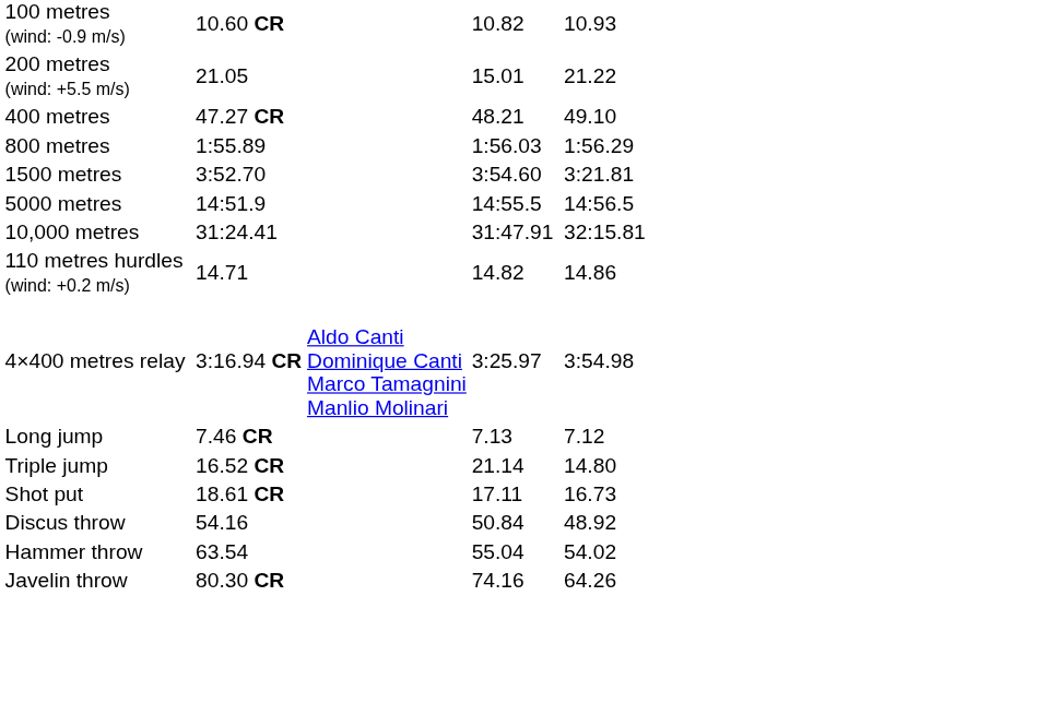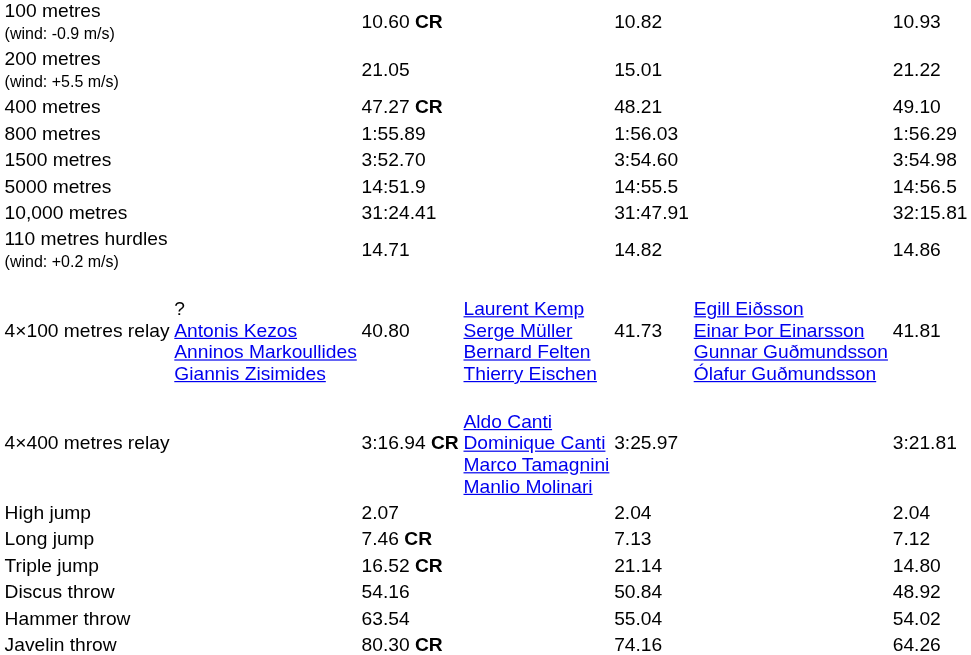 <table>
 <tr>
 <td>100 metres<br><small>(wind: -0.9 m/s)</small></td>
 <td></td>
 <td>10.60 <strong>CR</strong></td>
 <td></td>
 <td>10.82</td>
 <td></td>
 <td>10.93</td>
 </tr>
 <tr>
 <td>200 metres<br><small>(wind: +5.5 m/s)</small></td>
 <td></td>
 <td>21.05</td>
 <td></td>
 <td>15.01</td>
 <td></td>
 <td>21.22</td>
 </tr>
 <tr>
 <td>400 metres</td>
 <td></td>
 <td>47.27 <strong>CR</strong></td>
 <td></td>
 <td>48.21</td>
 <td></td>
 <td>49.10</td>
 </tr>
 <tr>
 <td>800 metres</td>
 <td></td>
 <td>1:55.89</td>
 <td></td>
 <td>1:56.03</td>
 <td></td>
 <td>1:56.29</td>
 </tr>
 <tr>
 <td>1500 metres</td>
 <td></td>
 <td>3:52.70</td>
 <td></td>
 <td>3:54.60</td>
 <td></td>
-<td>3:21.81</td>
+<td>3:54.98</td>
 </tr>
 <tr>
 <td>5000 metres</td>
 <td></td>
 <td>14:51.9</td>
 <td></td>
 <td>14:55.5</td>
 <td></td>
 <td>14:56.5</td>
 </tr>
 <tr>
 <td>10,000 metres</td>
 <td></td>
 <td>31:24.41</td>
 <td></td>
 <td>31:47.91</td>
 <td></td>
 <td>32:15.81</td>
 </tr>
 <tr>
 <td>110 metres hurdles<br><small>(wind: +0.2 m/s)</small></td>
 <td></td>
 <td>14.71</td>
 <td></td>
 <td>14.82</td>
 <td></td>
 <td>14.86</td>
 </tr>
 <tr>
+<td>4×100 metres relay</td>
+<td><br>?<br><a href='#'>Antonis Kezos</a><br><a href='#'>Anninos Markoullides</a><br><a href='#'>Giannis Zisimides</a></td>
+<td>40.80</td>
+<td><br><a href='#'>Laurent Kemp</a><br><a href='#'>Serge Müller</a><br><a href='#'>Bernard Felten</a><br><a href='#'>Thierry Eischen</a></td>
+<td>41.73</td>
+<td><br><a href='#'>Egill Eiðsson</a><br><a href='#'>Einar Þor Einarsson</a><br><a href='#'>Gunnar Guðmundsson</a><br><a href='#'>Ólafur Guðmundsson</a></td>
+<td>41.81</td>
+</tr>
+<tr>
 <td>4×400 metres relay</td>
 <td><br></td>
 <td>3:16.94 <strong>CR</strong></td>
 <td><br><a href='#'>Aldo Canti</a><br><a href='#'>Dominique Canti</a><br><a href='#'>Marco Tamagnini</a><br><a href='#'>Manlio Molinari</a></td>
 <td>3:25.97</td>
 <td><br></td>
-<td>3:54.98</td>
+<td>3:21.81</td>
+</tr>
+<tr>
+<td>High jump</td>
+<td></td>
+<td>2.07</td>
+<td></td>
+<td>2.04</td>
+<td></td>
+<td>2.04</td>
 </tr>
 <tr>
 <td>Long jump</td>
 <td></td>
 <td>7.46 <strong>CR</strong></td>
 <td></td>
 <td>7.13</td>
 <td></td>
 <td>7.12</td>
 </tr>
 <tr>
 <td>Triple jump</td>
 <td></td>
 <td>16.52 <strong>CR</strong></td>
 <td></td>
 <td>21.14</td>
 <td></td>
 <td>14.80</td>
-</tr>
-<tr>
-<td>Shot put</td>
-<td></td>
-<td>18.61 <strong>CR</strong></td>
-<td></td>
-<td>17.11</td>
-<td></td>
-<td>16.73</td>
 </tr>
 <tr>
 <td>Discus throw</td>
 <td></td>
 <td>54.16</td>
 <td></td>
 <td>50.84</td>
 <td></td>
 <td>48.92</td>
 </tr>
 <tr>
 <td>Hammer throw</td>
 <td></td>
 <td>63.54</td>
 <td></td>
 <td>55.04</td>
 <td></td>
 <td>54.02</td>
 </tr>
 <tr>
 <td>Javelin throw</td>
 <td></td>
 <td>80.30 <strong>CR</strong></td>
 <td></td>
 <td>74.16</td>
 <td></td>
 <td>64.26</td>
 </tr>
 </table>
